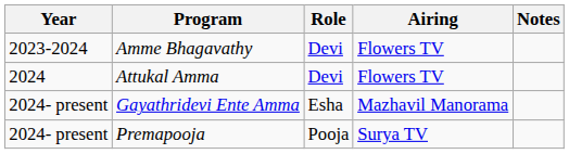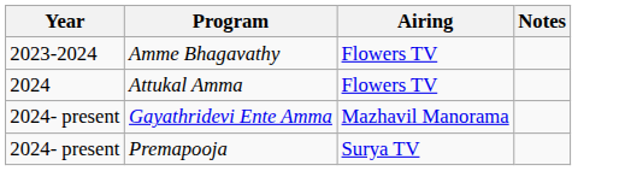 <table class="wikitable sortable">
 <tr>
 <th>Year</th>
 <th>Program</th>
-<th>Role</th>
 <th>Airing</th>
 <th>Notes</th>
 </tr>
 <tr>
 <td>2023-2024</td>
 <td><em>Amme Bhagavathy</em></td>
-<td><a href='#'>Devi</a></td>
 <td><a href='#'>Flowers TV</a></td>
 <td></td>
 </tr>
 <tr>
 <td>2024</td>
 <td><em>Attukal Amma </em></td>
-<td><a href='#'>Devi</a></td>
 <td><a href='#'>Flowers TV</a></td>
 <td></td>
 </tr>
 <tr>
 <td>2024- present</td>
 <td><em><a href='#'>Gayathridevi Ente Amma</a> </em></td>
-<td>Esha</td>
 <td><a href='#'>Mazhavil Manorama</a></td>
 <td></td>
 </tr>
 <tr>
 <td>2024- present</td>
 <td><em>Premapooja</em></td>
-<td>Pooja</td>
 <td><a href='#'>Surya TV</a></td>
 <td></td>
 </tr>
 </table>
